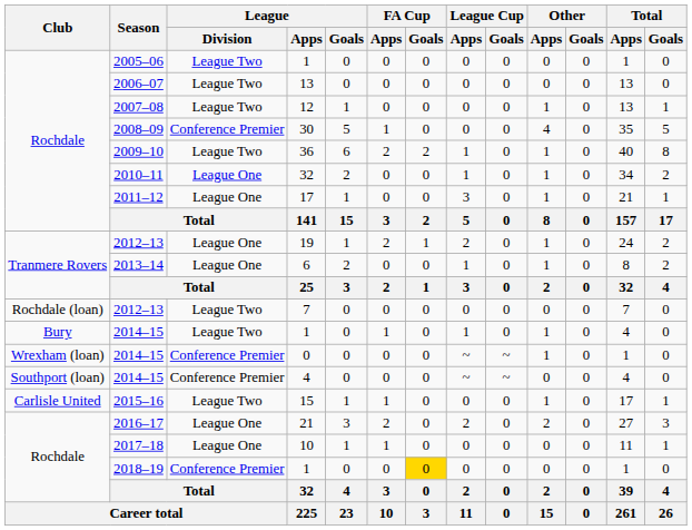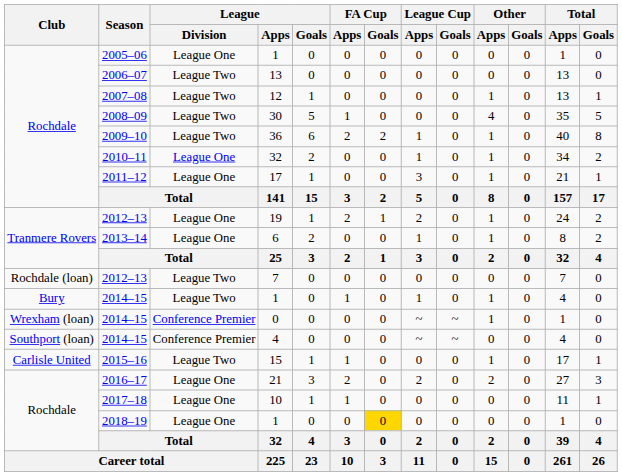 <table class="wikitable" style="text-align: center">
 <tr>
 <th rowspan="2">Club</th>
 <th rowspan="2">Season</th>
 <th colspan="3">League</th>
 <th colspan="2">FA Cup</th>
 <th colspan="2">League Cup</th>
 <th colspan="2">Other</th>
 <th colspan="2">Total</th>
 </tr>
 <tr>
 <th>Division</th>
 <th>Apps</th>
 <th>Goals</th>
 <th>Apps</th>
 <th>Goals</th>
 <th>Apps</th>
 <th>Goals</th>
 <th>Apps</th>
 <th>Goals</th>
 <th>Apps</th>
 <th>Goals</th>
 </tr>
 <tr>
 <td rowspan="8"><a href='#'>Rochdale</a></td>
 <td><a href='#'>2005–06</a></td>
-<td><a href='#'>League Two</a></td>
+<td>League One</td>
 <td>1</td>
 <td>0</td>
 <td>0</td>
 <td>0</td>
 <td>0</td>
 <td>0</td>
 <td>0</td>
 <td>0</td>
 <td>1</td>
 <td>0</td>
 </tr>
 <tr>
 <td><a href='#'>2006–07</a></td>
 <td>League Two</td>
 <td>13</td>
 <td>0</td>
 <td>0</td>
 <td>0</td>
 <td>0</td>
 <td>0</td>
 <td>0</td>
 <td>0</td>
 <td>13</td>
 <td>0</td>
 </tr>
 <tr>
 <td><a href='#'>2007–08</a></td>
 <td>League Two</td>
 <td>12</td>
 <td>1</td>
 <td>0</td>
 <td>0</td>
 <td>0</td>
 <td>0</td>
 <td>1</td>
 <td>0</td>
 <td>13</td>
 <td>1</td>
 </tr>
 <tr>
 <td><a href='#'>2008–09</a></td>
-<td><a href='#'>Conference Premier</a></td>
+<td>League Two</td>
 <td>30</td>
 <td>5</td>
 <td>1</td>
 <td>0</td>
 <td>0</td>
 <td>0</td>
 <td>4</td>
 <td>0</td>
 <td>35</td>
 <td>5</td>
 </tr>
 <tr>
 <td><a href='#'>2009–10</a></td>
 <td>League Two</td>
 <td>36</td>
 <td>6</td>
 <td>2</td>
 <td>2</td>
 <td>1</td>
 <td>0</td>
 <td>1</td>
 <td>0</td>
 <td>40</td>
 <td>8</td>
 </tr>
 <tr>
 <td><a href='#'>2010–11</a></td>
 <td><a href='#'>League One</a></td>
 <td>32</td>
 <td>2</td>
 <td>0</td>
 <td>0</td>
 <td>1</td>
 <td>0</td>
 <td>1</td>
 <td>0</td>
 <td>34</td>
 <td>2</td>
 </tr>
 <tr>
 <td><a href='#'>2011–12</a></td>
 <td>League One</td>
 <td>17</td>
 <td>1</td>
 <td>0</td>
 <td>0</td>
 <td>3</td>
 <td>0</td>
 <td>1</td>
 <td>0</td>
 <td>21</td>
 <td>1</td>
 </tr>
 <tr>
 <th colspan="2">Total</th>
 <th>141</th>
 <th>15</th>
 <th>3</th>
 <th>2</th>
 <th>5</th>
 <th>0</th>
 <th>8</th>
 <th>0</th>
 <th>157</th>
 <th>17</th>
 </tr>
 <tr>
 <td rowspan="3"><a href='#'>Tranmere Rovers</a></td>
 <td><a href='#'>2012–13</a></td>
 <td>League One</td>
 <td>19</td>
 <td>1</td>
 <td>2</td>
 <td>1</td>
 <td>2</td>
 <td>0</td>
 <td>1</td>
 <td>0</td>
 <td>24</td>
 <td>2</td>
 </tr>
 <tr>
 <td><a href='#'>2013–14</a></td>
 <td>League One</td>
 <td>6</td>
 <td>2</td>
 <td>0</td>
 <td>0</td>
 <td>1</td>
 <td>0</td>
 <td>1</td>
 <td>0</td>
 <td>8</td>
 <td>2</td>
 </tr>
 <tr>
 <th colspan="2">Total</th>
 <th>25</th>
 <th>3</th>
 <th>2</th>
 <th>1</th>
 <th>3</th>
 <th>0</th>
 <th>2</th>
 <th>0</th>
 <th>32</th>
 <th>4</th>
 </tr>
 <tr>
 <td>Rochdale (loan)</td>
 <td><a href='#'>2012–13</a></td>
 <td>League Two</td>
 <td>7</td>
 <td>0</td>
 <td>0</td>
 <td>0</td>
 <td>0</td>
 <td>0</td>
 <td>0</td>
 <td>0</td>
 <td>7</td>
 <td>0</td>
 </tr>
 <tr>
 <td><a href='#'>Bury</a></td>
 <td><a href='#'>2014–15</a></td>
 <td>League Two</td>
 <td>1</td>
 <td>0</td>
 <td>1</td>
 <td>0</td>
 <td>1</td>
 <td>0</td>
 <td>1</td>
 <td>0</td>
 <td>4</td>
 <td>0</td>
 </tr>
 <tr>
 <td><a href='#'>Wrexham</a> (loan)</td>
 <td><a href='#'>2014–15</a></td>
 <td><a href='#'>Conference Premier</a></td>
 <td>0</td>
 <td>0</td>
 <td>0</td>
 <td>0</td>
 <td>~</td>
 <td>~</td>
 <td>1</td>
 <td>0</td>
 <td>1</td>
 <td>0</td>
 </tr>
 <tr>
 <td><a href='#'>Southport</a> (loan)</td>
 <td><a href='#'>2014–15</a></td>
 <td>Conference Premier</td>
 <td>4</td>
 <td>0</td>
 <td>0</td>
 <td>0</td>
 <td>~</td>
 <td>~</td>
 <td>0</td>
 <td>0</td>
 <td>4</td>
 <td>0</td>
 </tr>
 <tr>
 <td><a href='#'>Carlisle United</a></td>
 <td><a href='#'>2015–16</a></td>
 <td>League Two</td>
 <td>15</td>
 <td>1</td>
 <td>1</td>
 <td>0</td>
 <td>0</td>
 <td>0</td>
 <td>1</td>
 <td>0</td>
 <td>17</td>
 <td>1</td>
 </tr>
 <tr>
 <td rowspan="4">Rochdale</td>
 <td><a href='#'>2016–17</a></td>
 <td>League One</td>
 <td>21</td>
 <td>3</td>
 <td>2</td>
 <td>0</td>
 <td>2</td>
 <td>0</td>
 <td>2</td>
 <td>0</td>
 <td>27</td>
 <td>3</td>
 </tr>
 <tr>
 <td><a href='#'>2017–18</a></td>
 <td>League One</td>
 <td>10</td>
 <td>1</td>
 <td>1</td>
 <td>0</td>
 <td>0</td>
 <td>0</td>
 <td>0</td>
 <td>0</td>
 <td>11</td>
 <td>1</td>
 </tr>
 <tr>
 <td><a href='#'>2018–19</a></td>
-<td><a href='#'>Conference Premier</a></td>
+<td>League One</td>
 <td>1</td>
 <td>0</td>
 <td>0</td>
 <td style="background: gold;">0</td>
 <td>0</td>
 <td>0</td>
 <td>0</td>
 <td>0</td>
 <td>1</td>
 <td>0</td>
 </tr>
 <tr>
 <th colspan="2">Total</th>
 <th>32</th>
 <th>4</th>
 <th>3</th>
 <th>0</th>
 <th>2</th>
 <th>0</th>
 <th>2</th>
 <th>0</th>
 <th>39</th>
 <th>4</th>
 </tr>
 <tr>
 <th colspan="3">Career total</th>
 <th>225</th>
 <th>23</th>
 <th>10</th>
 <th>3</th>
 <th>11</th>
 <th>0</th>
 <th>15</th>
 <th>0</th>
 <th>261</th>
 <th>26</th>
 </tr>
 </table>
